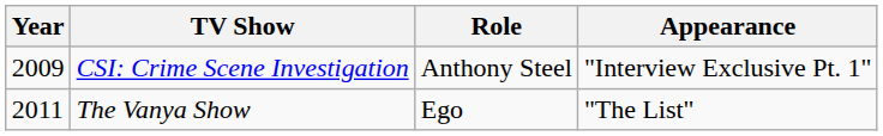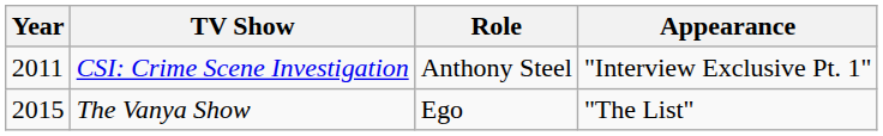 <table class="wikitable sortable">
 <tr>
 <th>Year</th>
 <th>TV Show</th>
 <th>Role</th>
 <th>Appearance</th>
 </tr>
 <tr>
-<td>2009</td>
+<td>2011</td>
 <td><em><a href='#'>CSI: Crime Scene Investigation</a></em></td>
 <td>Anthony Steel</td>
 <td>"Interview Exclusive Pt. 1"</td>
 </tr>
 <tr>
-<td>2011</td>
+<td>2015</td>
 <td><em>The Vanya Show</em></td>
 <td>Ego</td>
 <td>"The List"</td>
 </tr>
 </table>
